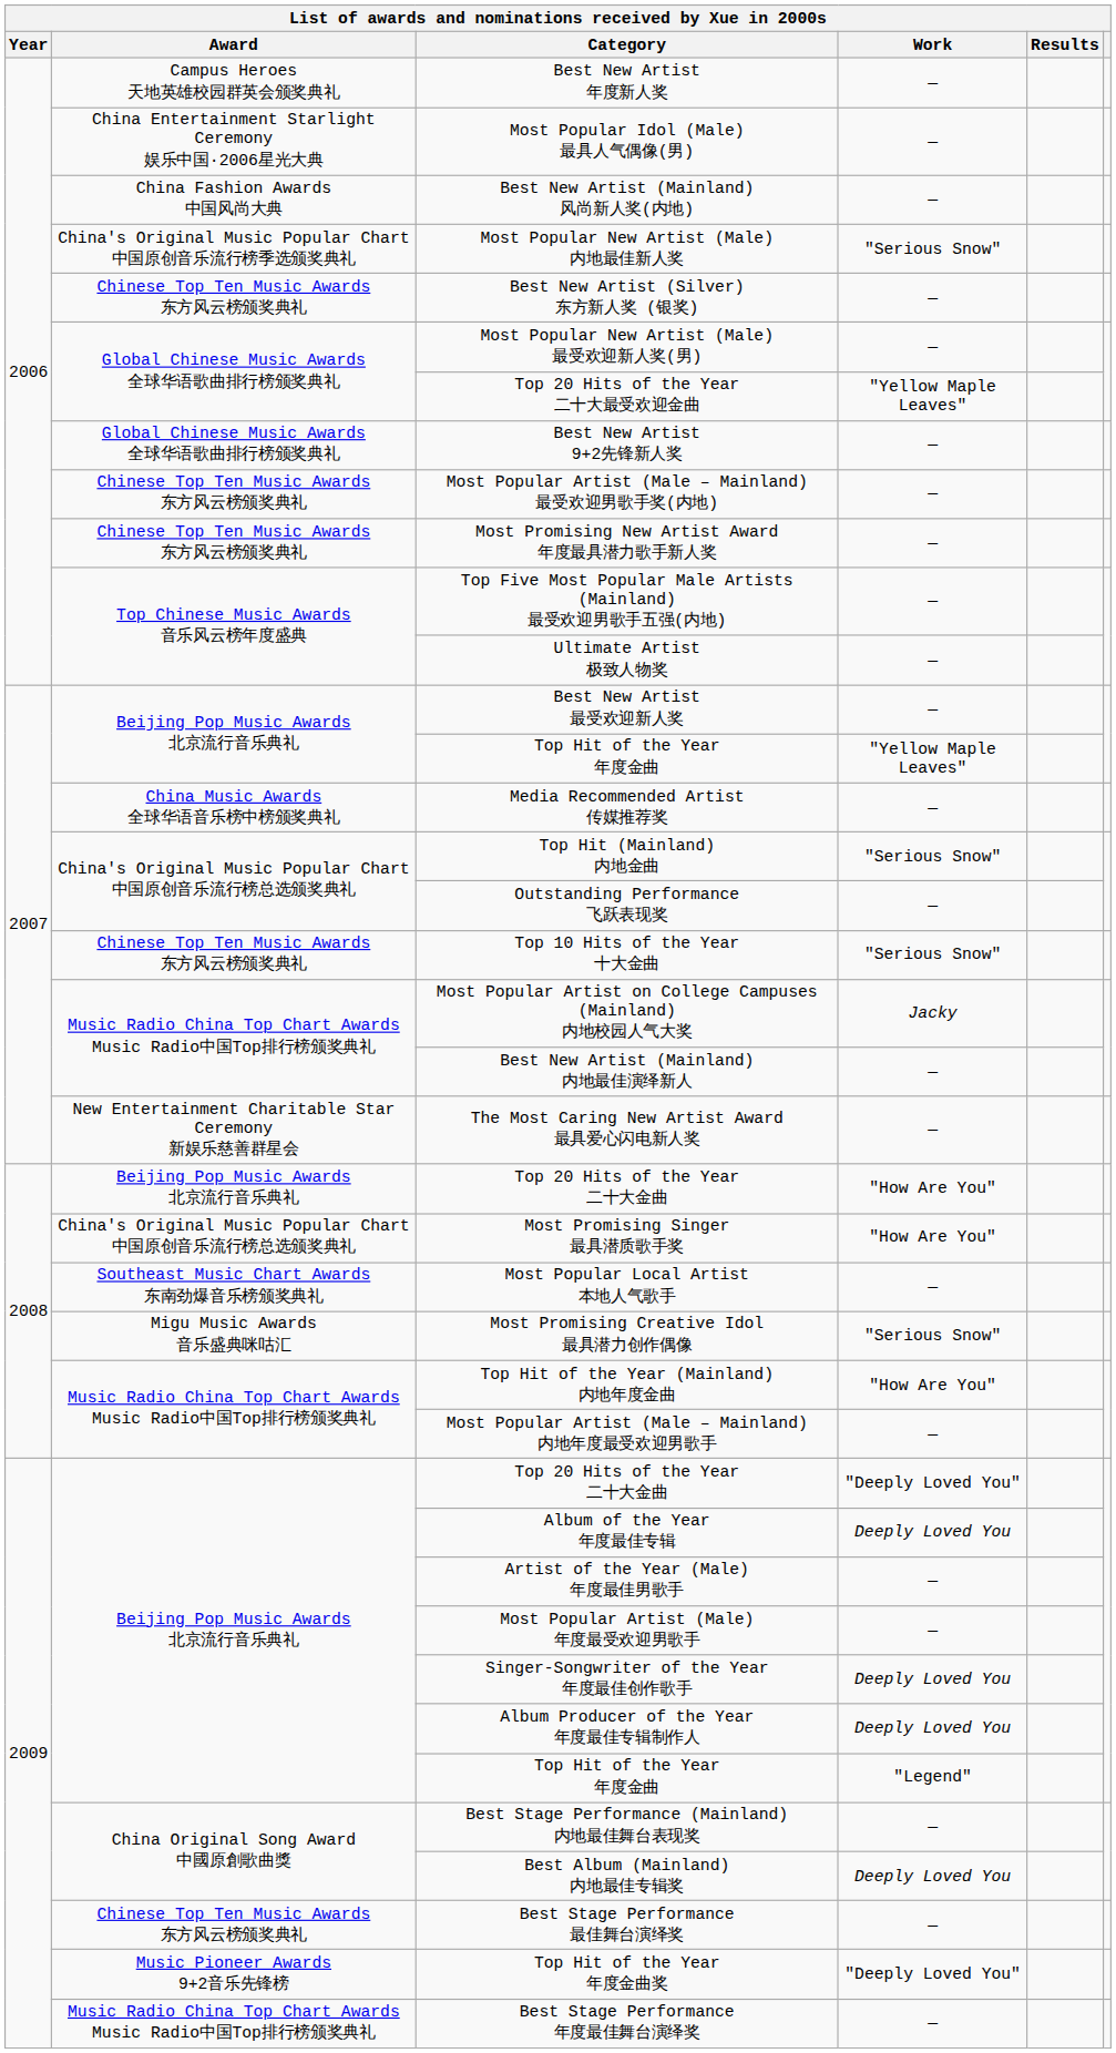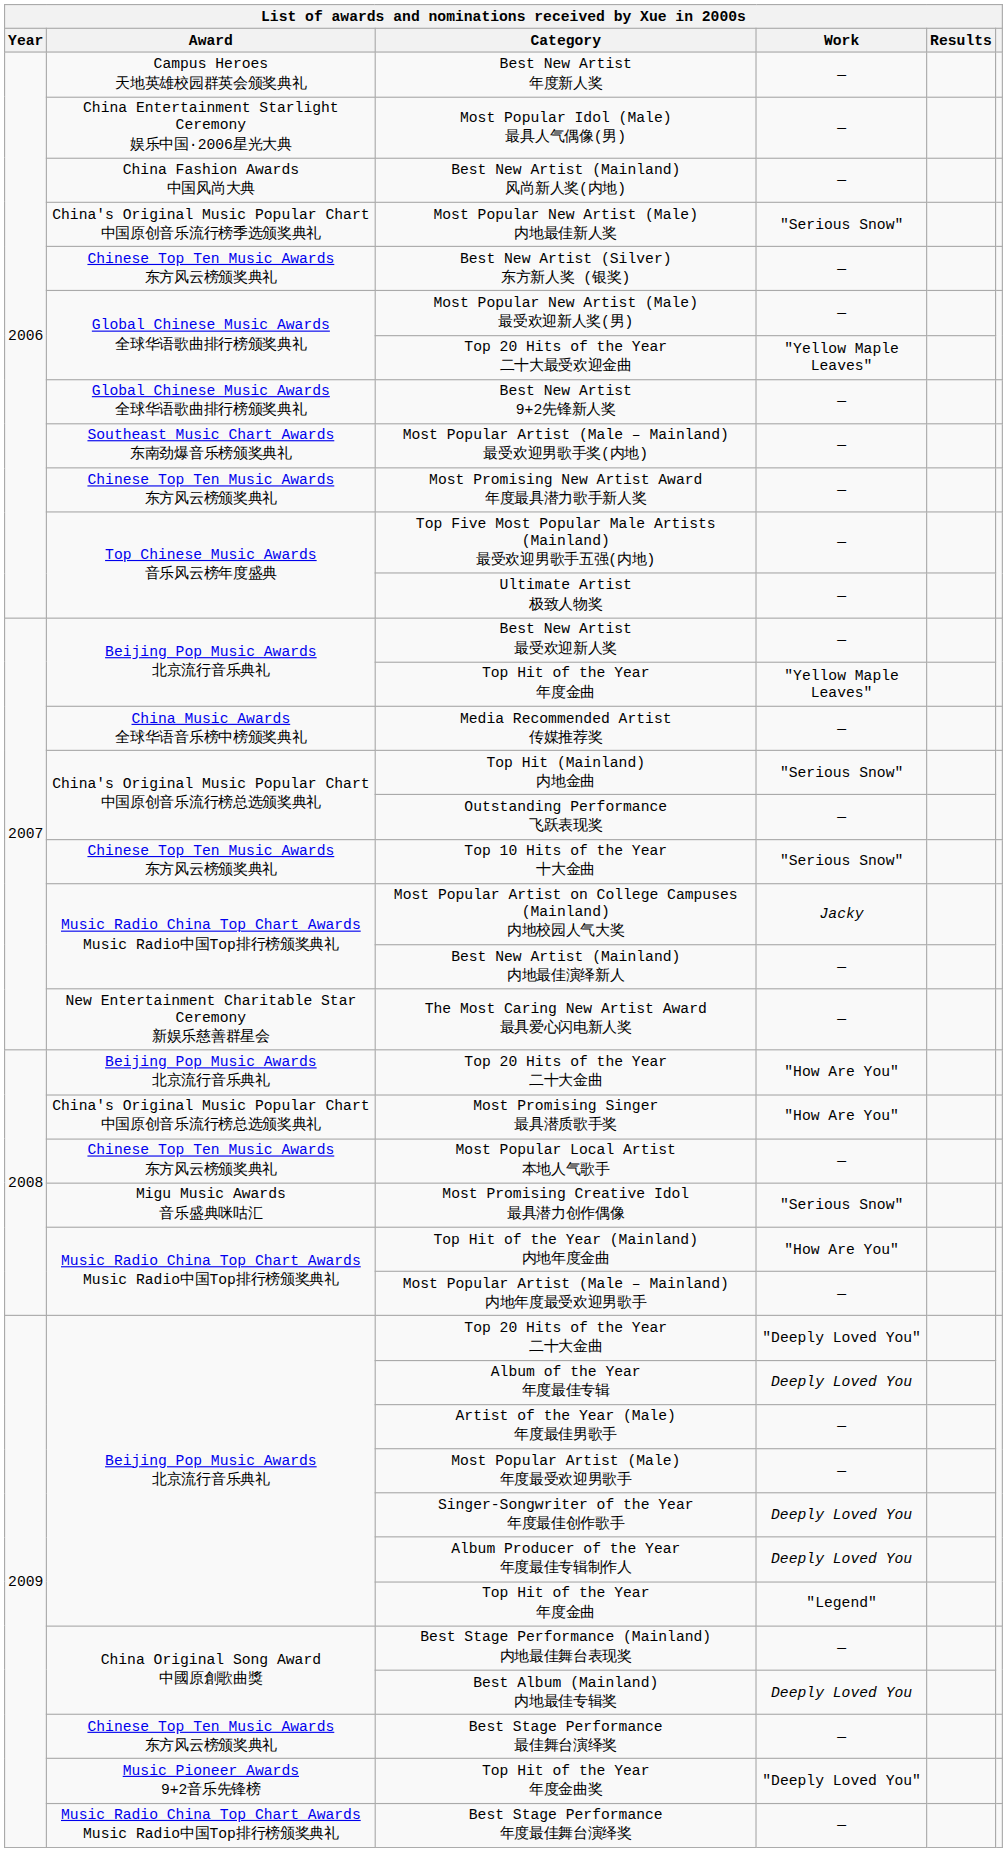 <table class="wikitable plainrowheaders sortable" style="text-align:center; width:100%">
 <tr>
 <th colspan="6">List of awards and nominations received by Xue in 2000s</th>
 </tr>
 <tr>
 <th scope="col">Year</th>
 <th scope="col">Award</th>
 <th scope="col">Category</th>
 <th scope="col">Work</th>
 <th scope="col">Results</th>
 <th scope="col" class="unsortable"></th>
 </tr>
 <tr>
 <td rowspan="12">2006</td>
 <td>Campus Heroes<br>天地英雄校园群英会颁奖典礼</td>
 <td>Best New Artist<br>年度新人奖</td>
 <td>—</td>
 <td></td>
 <td></td>
 </tr>
 <tr>
 <td>China Entertainment Starlight Ceremony<br>娱乐中国·2006星光大典</td>
 <td>Most Popular Idol (Male)<br>最具人气偶像(男)</td>
 <td>—</td>
 <td></td>
 <td></td>
 </tr>
 <tr>
 <td>China Fashion Awards<br>中国风尚大典</td>
 <td>Best New Artist (Mainland)<br>风尚新人奖(内地)</td>
 <td>—</td>
 <td></td>
 <td></td>
 </tr>
 <tr>
 <td>China's Original Music Popular Chart<br>中国原创音乐流行榜季选颁奖典礼</td>
 <td>Most Popular New Artist (Male)<br>内地最佳新人奖</td>
 <td>"Serious Snow"</td>
 <td></td>
 <td></td>
 </tr>
 <tr>
 <td><a href='#'>Chinese Top Ten Music Awards</a><br>东方风云榜颁奖典礼</td>
 <td>Best New Artist (Silver)<br>东方新人奖 (银奖)</td>
 <td>—</td>
 <td></td>
 <td></td>
 </tr>
 <tr>
 <td rowspan="2"><a href='#'>Global Chinese Music Awards</a><br>全球华语歌曲排行榜颁奖典礼</td>
 <td>Most Popular New Artist (Male)<br>最受欢迎新人奖(男)</td>
 <td>—</td>
 <td></td>
 <td rowspan="2"></td>
 </tr>
 <tr>
 <td>Top 20 Hits of the Year<br>二十大最受欢迎金曲</td>
 <td>"Yellow Maple Leaves"</td>
 <td></td>
 </tr>
 <tr>
 <td><a href='#'>Global Chinese Music Awards</a><br>全球华语歌曲排行榜颁奖典礼</td>
 <td>Best New Artist<br>9+2先锋新人奖</td>
 <td>—</td>
 <td></td>
 <td></td>
 </tr>
 <tr>
-<td><a href='#'>Chinese Top Ten Music Awards</a><br>东方风云榜颁奖典礼</td>
+<td><a href='#'>Southeast Music Chart Awards</a><br>东南劲爆音乐榜颁奖典礼</td>
 <td>Most Popular Artist (Male – Mainland)<br>最受欢迎男歌手奖(内地)</td>
 <td>—</td>
 <td></td>
 <td></td>
 </tr>
 <tr>
 <td><a href='#'>Chinese Top Ten Music Awards</a><br>东方风云榜颁奖典礼</td>
 <td>Most Promising New Artist Award<br>年度最具潜力歌手新人奖</td>
 <td>—</td>
 <td></td>
 <td></td>
 </tr>
 <tr>
 <td rowspan="2"><a href='#'>Top Chinese Music Awards</a><br>音乐风云榜年度盛典</td>
 <td>Top Five Most Popular Male Artists (Mainland)<br>最受欢迎男歌手五强(内地)</td>
 <td>—</td>
 <td></td>
 <td rowspan="2"></td>
 </tr>
 <tr>
 <td>Ultimate Artist<br>极致人物奖</td>
 <td>—</td>
 <td></td>
 </tr>
 <tr>
 <td rowspan="9">2007</td>
 <td rowspan="2"><a href='#'>Beijing Pop Music Awards</a><br>北京流行音乐典礼</td>
 <td>Best New Artist<br>最受欢迎新人奖</td>
 <td>—</td>
 <td></td>
 <td rowspan="2"></td>
 </tr>
 <tr>
 <td>Top Hit of the Year<br>年度金曲</td>
 <td>"Yellow Maple Leaves"</td>
 <td></td>
 </tr>
 <tr>
 <td><a href='#'>China Music Awards</a><br>全球华语音乐榜中榜颁奖典礼</td>
 <td>Media Recommended Artist<br>传媒推荐奖</td>
 <td>—</td>
 <td></td>
 <td></td>
 </tr>
 <tr>
 <td rowspan="2">China's Original Music Popular Chart<br>中国原创音乐流行榜总选颁奖典礼</td>
 <td>Top Hit (Mainland)<br>内地金曲</td>
 <td>"Serious Snow"</td>
 <td></td>
 <td rowspan="2"></td>
 </tr>
 <tr>
 <td>Outstanding Performance<br>飞跃表现奖</td>
 <td>—</td>
 <td></td>
 </tr>
 <tr>
 <td><a href='#'>Chinese Top Ten Music Awards</a><br>东方风云榜颁奖典礼</td>
 <td>Top 10 Hits of the Year<br>十大金曲</td>
 <td>"Serious Snow"</td>
 <td></td>
 <td></td>
 </tr>
 <tr>
 <td rowspan="2"><a href='#'>Music Radio China Top Chart Awards</a><br>Music Radio中国Top排行榜颁奖典礼</td>
 <td>Most Popular Artist on College Campuses (Mainland)<br>内地校园人气大奖</td>
 <td><em>Jacky</em></td>
 <td></td>
 <td rowspan="2"></td>
 </tr>
 <tr>
 <td>Best New Artist (Mainland)<br>内地最佳演绎新人</td>
 <td>—</td>
 <td></td>
 </tr>
 <tr>
 <td>New Entertainment Charitable Star Ceremony<br>新娱乐慈善群星会</td>
 <td>The Most Caring New Artist Award<br>最具爱心闪电新人奖</td>
 <td>—</td>
 <td></td>
 <td></td>
 </tr>
 <tr>
 <td rowspan="6">2008</td>
 <td><a href='#'>Beijing Pop Music Awards</a><br>北京流行音乐典礼</td>
 <td>Top 20 Hits of the Year<br>二十大金曲</td>
 <td>"How Are You"</td>
 <td></td>
 <td></td>
 </tr>
 <tr>
 <td>China's Original Music Popular Chart<br>中国原创音乐流行榜总选颁奖典礼</td>
 <td>Most Promising Singer<br>最具潜质歌手奖</td>
 <td>"How Are You"</td>
 <td></td>
 <td></td>
 </tr>
 <tr>
-<td><a href='#'>Southeast Music Chart Awards</a><br>东南劲爆音乐榜颁奖典礼</td>
+<td><a href='#'>Chinese Top Ten Music Awards</a><br>东方风云榜颁奖典礼</td>
 <td>Most Popular Local Artist<br>本地人气歌手</td>
 <td>—</td>
 <td></td>
 <td></td>
 </tr>
 <tr>
 <td>Migu Music Awards<br>音乐盛典咪咕汇</td>
 <td>Most Promising Creative Idol<br>最具潜力创作偶像</td>
 <td>"Serious Snow"</td>
 <td></td>
 <td></td>
 </tr>
 <tr>
 <td rowspan="2"><a href='#'>Music Radio China Top Chart Awards</a><br>Music Radio中国Top排行榜颁奖典礼</td>
 <td>Top Hit of the Year (Mainland)<br>内地年度金曲</td>
 <td>"How Are You"</td>
 <td></td>
 <td rowspan="2"></td>
 </tr>
 <tr>
 <td>Most Popular Artist (Male – Mainland)<br>内地年度最受欢迎男歌手</td>
 <td>—</td>
 <td></td>
 </tr>
 <tr>
 <td rowspan="12">2009</td>
 <td rowspan="7"><a href='#'>Beijing Pop Music Awards</a><br>北京流行音乐典礼</td>
 <td>Top 20 Hits of the Year<br>二十大金曲</td>
 <td>"Deeply Loved You"</td>
 <td></td>
 <td rowspan="7"></td>
 </tr>
 <tr>
 <td>Album of the Year<br>年度最佳专辑</td>
 <td><em>Deeply Loved You</em></td>
 <td></td>
 </tr>
 <tr>
 <td>Artist of the Year (Male)<br>年度最佳男歌手</td>
 <td>—</td>
 <td></td>
 </tr>
 <tr>
 <td>Most Popular Artist (Male)<br>年度最受欢迎男歌手</td>
 <td>—</td>
 <td></td>
 </tr>
 <tr>
 <td>Singer-Songwriter of the Year<br>年度最佳创作歌手</td>
 <td><em>Deeply Loved You</em></td>
 <td></td>
 </tr>
 <tr>
 <td>Album Producer of the Year<br>年度最佳专辑制作人</td>
 <td><em>Deeply Loved You</em></td>
 <td></td>
 </tr>
 <tr>
 <td>Top Hit of the Year<br>年度金曲</td>
 <td>"Legend"</td>
 <td></td>
 </tr>
 <tr>
 <td rowspan="2">China Original Song Award<br>中國原創歌曲獎</td>
 <td>Best Stage Performance (Mainland)<br>内地最佳舞台表现奖</td>
 <td>—</td>
 <td></td>
 <td rowspan="2"></td>
 </tr>
 <tr>
 <td>Best Album (Mainland)<br>内地最佳专辑奖</td>
 <td><em>Deeply Loved You</em></td>
 <td></td>
 </tr>
 <tr>
 <td><a href='#'>Chinese Top Ten Music Awards</a><br>东方风云榜颁奖典礼</td>
 <td>Best Stage Performance<br>最佳舞台演绎奖</td>
 <td>—</td>
 <td></td>
 <td></td>
 </tr>
 <tr>
 <td><a href='#'>Music Pioneer Awards</a><br>9+2音乐先锋榜</td>
 <td>Top Hit of the Year<br>年度金曲奖</td>
 <td>"Deeply Loved You"</td>
 <td></td>
 <td></td>
 </tr>
 <tr>
 <td><a href='#'>Music Radio China Top Chart Awards</a><br>Music Radio中国Top排行榜颁奖典礼</td>
 <td>Best Stage Performance<br>年度最佳舞台演绎奖</td>
 <td>—</td>
 <td></td>
 <td></td>
 </tr>
 </table>
